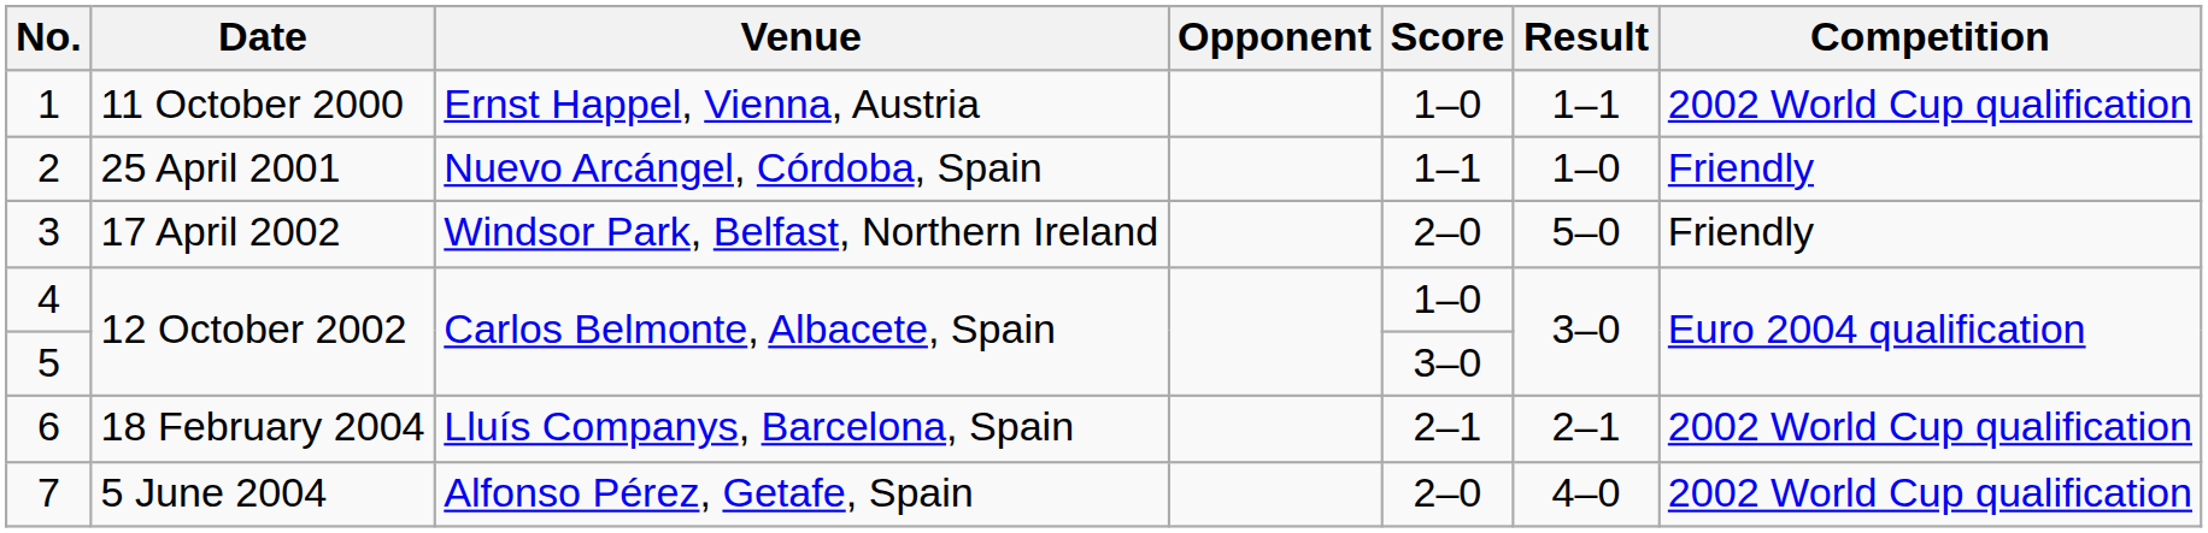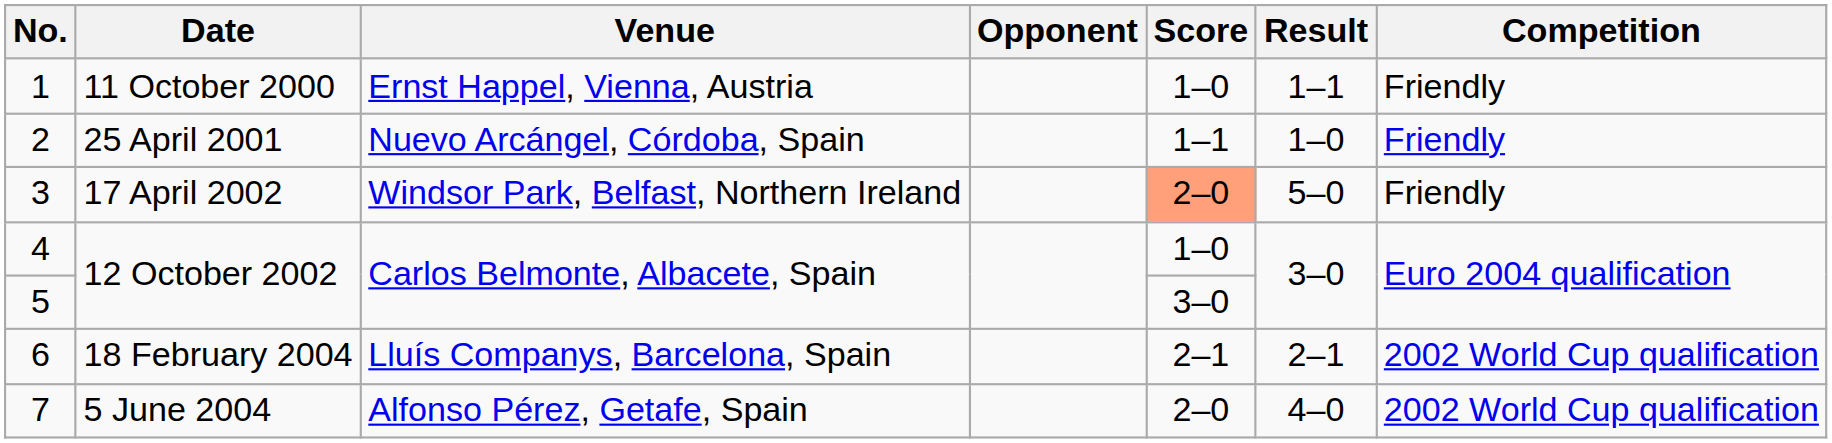 <table class="wikitable sortable">
 <tr>
 <th scope="col">No.</th>
 <th scope="col">Date</th>
 <th scope="col">Venue</th>
 <th scope="col">Opponent</th>
 <th scope="col">Score</th>
 <th scope="col">Result</th>
 <th scope="col">Competition</th>
 </tr>
 <tr>
 <td align="center">1</td>
 <td>11 October 2000</td>
 <td><a href='#'>Ernst Happel</a>, <a href='#'>Vienna</a>, Austria</td>
 <td></td>
 <td align="center">1–0</td>
 <td align="center">1–1</td>
-<td><a href='#'>2002 World Cup qualification</a></td>
+<td>Friendly</td>
 </tr>
 <tr>
 <td align="center">2</td>
 <td>25 April 2001</td>
 <td><a href='#'>Nuevo Arcángel</a>, <a href='#'>Córdoba</a>, Spain</td>
 <td></td>
 <td align="center">1–1</td>
 <td align="center">1–0</td>
 <td><a href='#'>Friendly</a></td>
 </tr>
 <tr>
 <td align="center">3</td>
 <td>17 April 2002</td>
 <td><a href='#'>Windsor Park</a>, <a href='#'>Belfast</a>, Northern Ireland</td>
 <td></td>
-<td align="center">2–0</td>
+<td align="center" style="background: lightsalmon;">2–0</td>
 <td align="center">5–0</td>
 <td>Friendly</td>
 </tr>
 <tr>
 <td align="center">4</td>
 <td rowspan="2">12 October 2002</td>
 <td rowspan="2"><a href='#'>Carlos Belmonte</a>, <a href='#'>Albacete</a>, Spain</td>
 <td rowspan="2"></td>
 <td align="center">1–0</td>
 <td align=center rowspan="2">3–0</td>
 <td rowspan="2"><a href='#'>Euro 2004 qualification</a></td>
 </tr>
 <tr>
 <td align="center">5</td>
 <td align="center">3–0</td>
 </tr>
 <tr>
 <td align="center">6</td>
 <td>18 February 2004</td>
 <td><a href='#'>Lluís Companys</a>, <a href='#'>Barcelona</a>, Spain</td>
 <td></td>
 <td align="center">2–1</td>
 <td align="center">2–1</td>
 <td><a href='#'>2002 World Cup qualification</a></td>
 </tr>
 <tr>
 <td align="center">7</td>
 <td>5 June 2004</td>
 <td><a href='#'>Alfonso Pérez</a>, <a href='#'>Getafe</a>, Spain</td>
 <td></td>
 <td align="center">2–0</td>
 <td align="center">4–0</td>
 <td><a href='#'>2002 World Cup qualification</a></td>
 </tr>
 </table>
